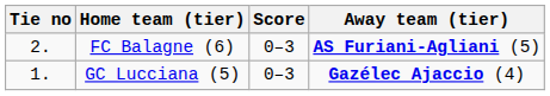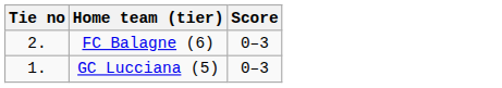 <table class="wikitable" style="text-align: center">
 <tr>
 <th>Tie no</th>
 <th>Home team (tier)</th>
 <th>Score</th>
-<th>Away team (tier)</th>
 </tr>
 <tr>
 <td>2.</td>
 <td><a href='#'>FC Balagne</a> (6)</td>
 <td>0–3</td>
-<td><strong><a href='#'>AS Furiani-Agliani</a></strong> (5)</td>
 </tr>
 <tr>
 <td>1.</td>
 <td><a href='#'>GC Lucciana</a> (5)</td>
 <td>0–3</td>
-<td><strong><a href='#'>Gazélec Ajaccio</a></strong> (4)</td>
 </tr>
 </table>
